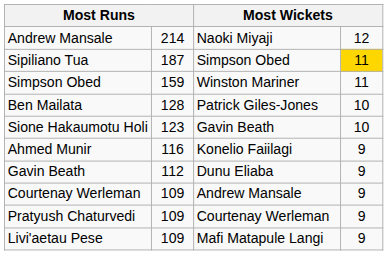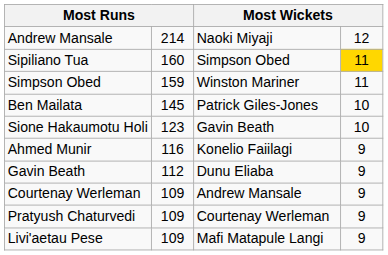 <table class="wikitable">
 <tr>
 <th colspan="2" align="center">Most Runs</th>
 <th colspan="2" align="center">Most Wickets</th>
 </tr>
 <tr>
 <td width=160> Andrew Mansale</td>
 <td width=40 align=center>214</td>
 <td width=160> Naoki Miyaji</td>
 <td width=40 align=center>12</td>
 </tr>
 <tr>
 <td> Sipiliano Tua</td>
-<td align=center>187</td>
+<td align=center>160</td>
 <td> Simpson Obed</td>
 <td align=center style="background: gold;">11</td>
 </tr>
 <tr>
 <td> Simpson Obed</td>
 <td align=center>159</td>
 <td> Winston Mariner</td>
 <td align=center>11</td>
 </tr>
 <tr>
 <td> Ben Mailata</td>
-<td align=center>128</td>
+<td align=center>145</td>
 <td> Patrick Giles-Jones</td>
 <td align=center>10</td>
 </tr>
 <tr>
 <td> Sione Hakaumotu Holi</td>
 <td align=center>123</td>
 <td> Gavin Beath</td>
 <td align=center>10</td>
 </tr>
 <tr>
 <td> Ahmed Munir</td>
 <td align=center>116</td>
 <td> Konelio Faiilagi</td>
 <td align=center>9</td>
 </tr>
 <tr>
 <td> Gavin Beath</td>
 <td align=center>112</td>
 <td> Dunu Eliaba</td>
 <td align=center>9</td>
 </tr>
 <tr>
 <td> Courtenay Werleman</td>
 <td align=center>109</td>
 <td> Andrew Mansale</td>
 <td align=center>9</td>
 </tr>
 <tr>
 <td> Pratyush Chaturvedi</td>
 <td align=center>109</td>
 <td> Courtenay Werleman</td>
 <td align=center>9</td>
 </tr>
 <tr>
 <td> Livi'aetau Pese</td>
 <td align=center>109</td>
 <td> Mafi Matapule Langi</td>
 <td align=center>9</td>
 </tr>
 </table>
